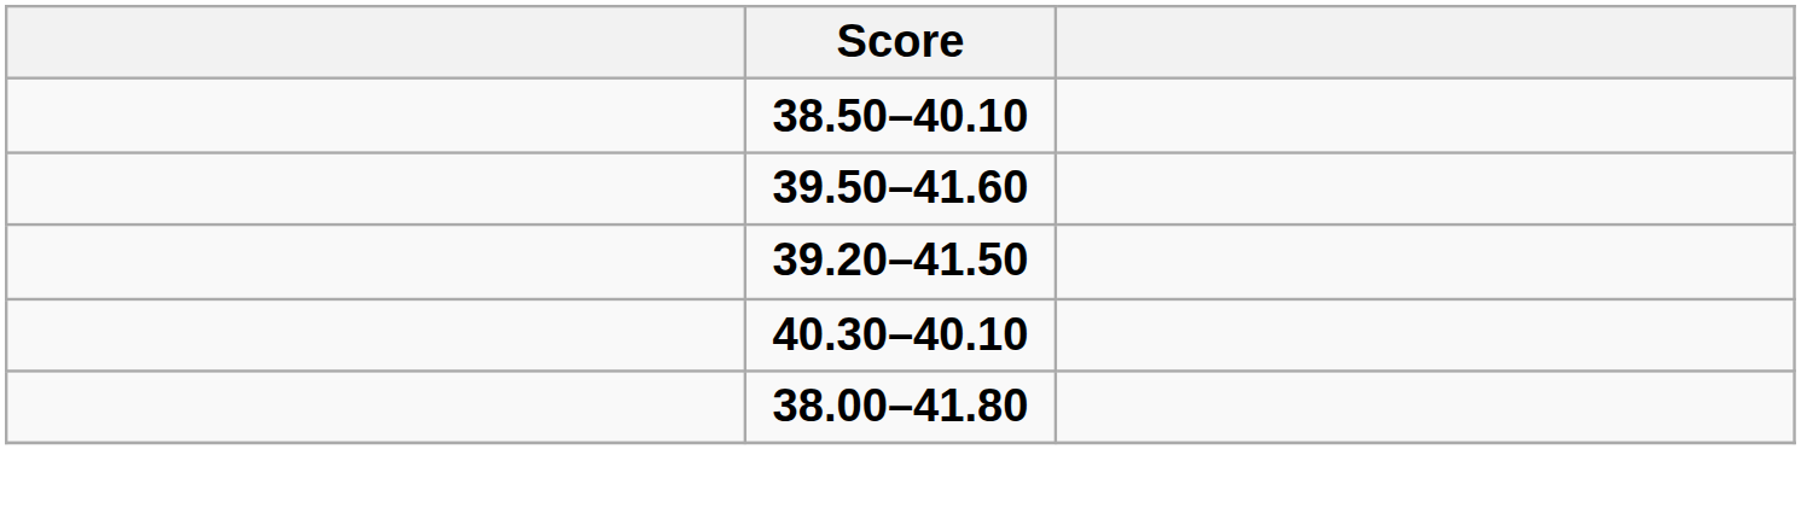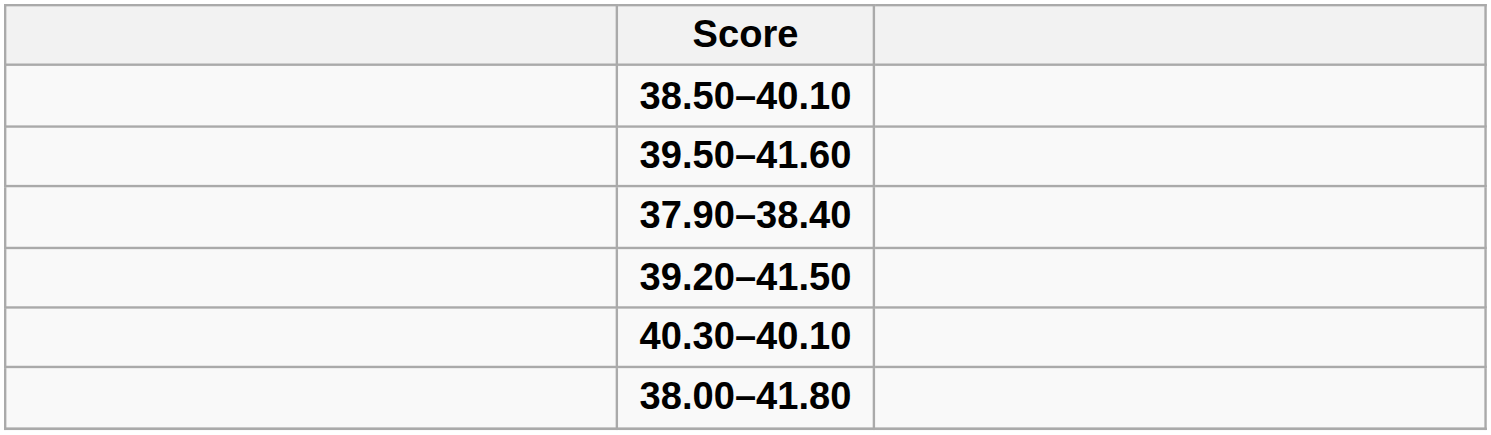 <table class="wikitable" style="text-align: center; font-size:100% ">
 <tr>
 <th align="right" width="250"></th>
 <th width="100">Score</th>
 <th align="left" width="250"></th>
 </tr>
 <tr>
 <td align=left></td>
 <td align=center><strong>38.50–40.10</strong></td>
 <td align=left><strong></strong></td>
 </tr>
 <tr>
 <td align=left></td>
 <td align=center><strong>39.50–41.60</strong></td>
+<td align=left><strong></strong></td>
+</tr>
+<tr>
+<td align=left></td>
+<td align=center><strong>37.90–38.40</strong></td>
 <td align=left><strong></strong></td>
 </tr>
 <tr>
 <td align=left></td>
 <td align=center><strong>39.20–41.50</strong></td>
 <td align=left><strong></strong></td>
 </tr>
 <tr>
 <td align=left><strong></strong></td>
 <td align=center><strong>40.30–40.10</strong></td>
 <td align=left></td>
 </tr>
 <tr>
 <td align=left></td>
 <td align=center><strong>38.00–41.80</strong></td>
 <td align=left><strong></strong></td>
 </tr>
 <tr>
 </tr>
 </table>
